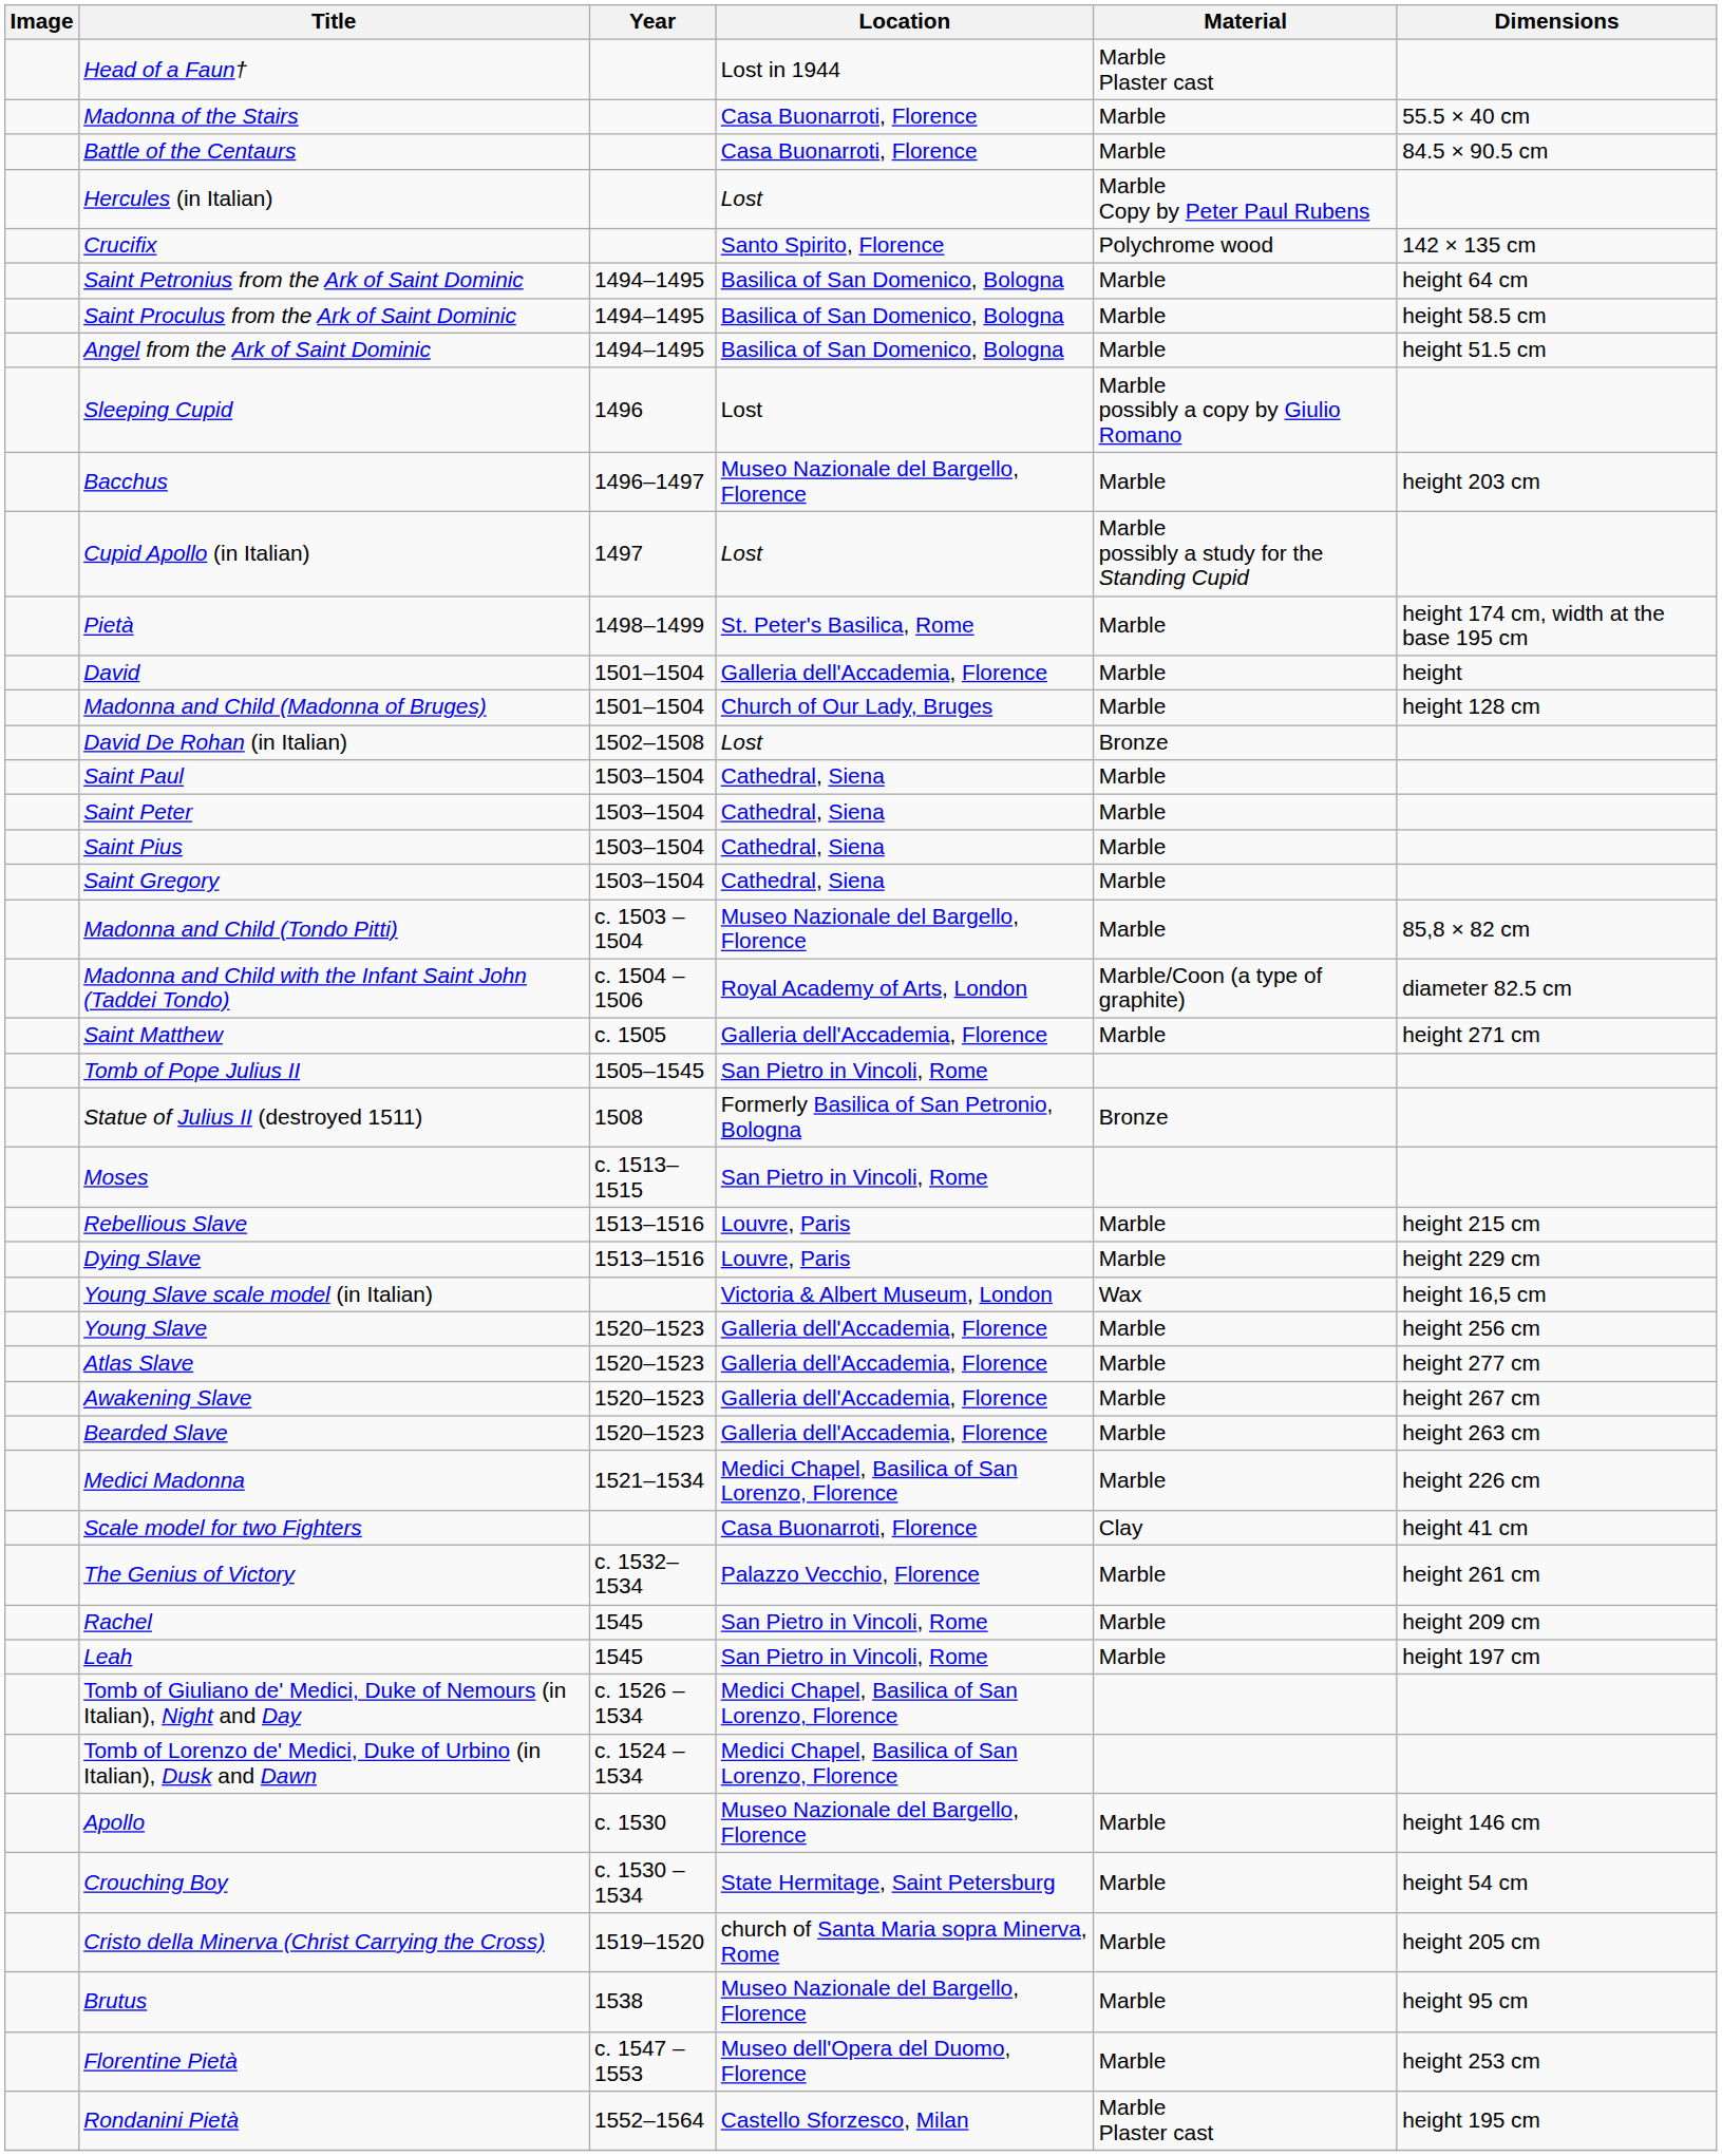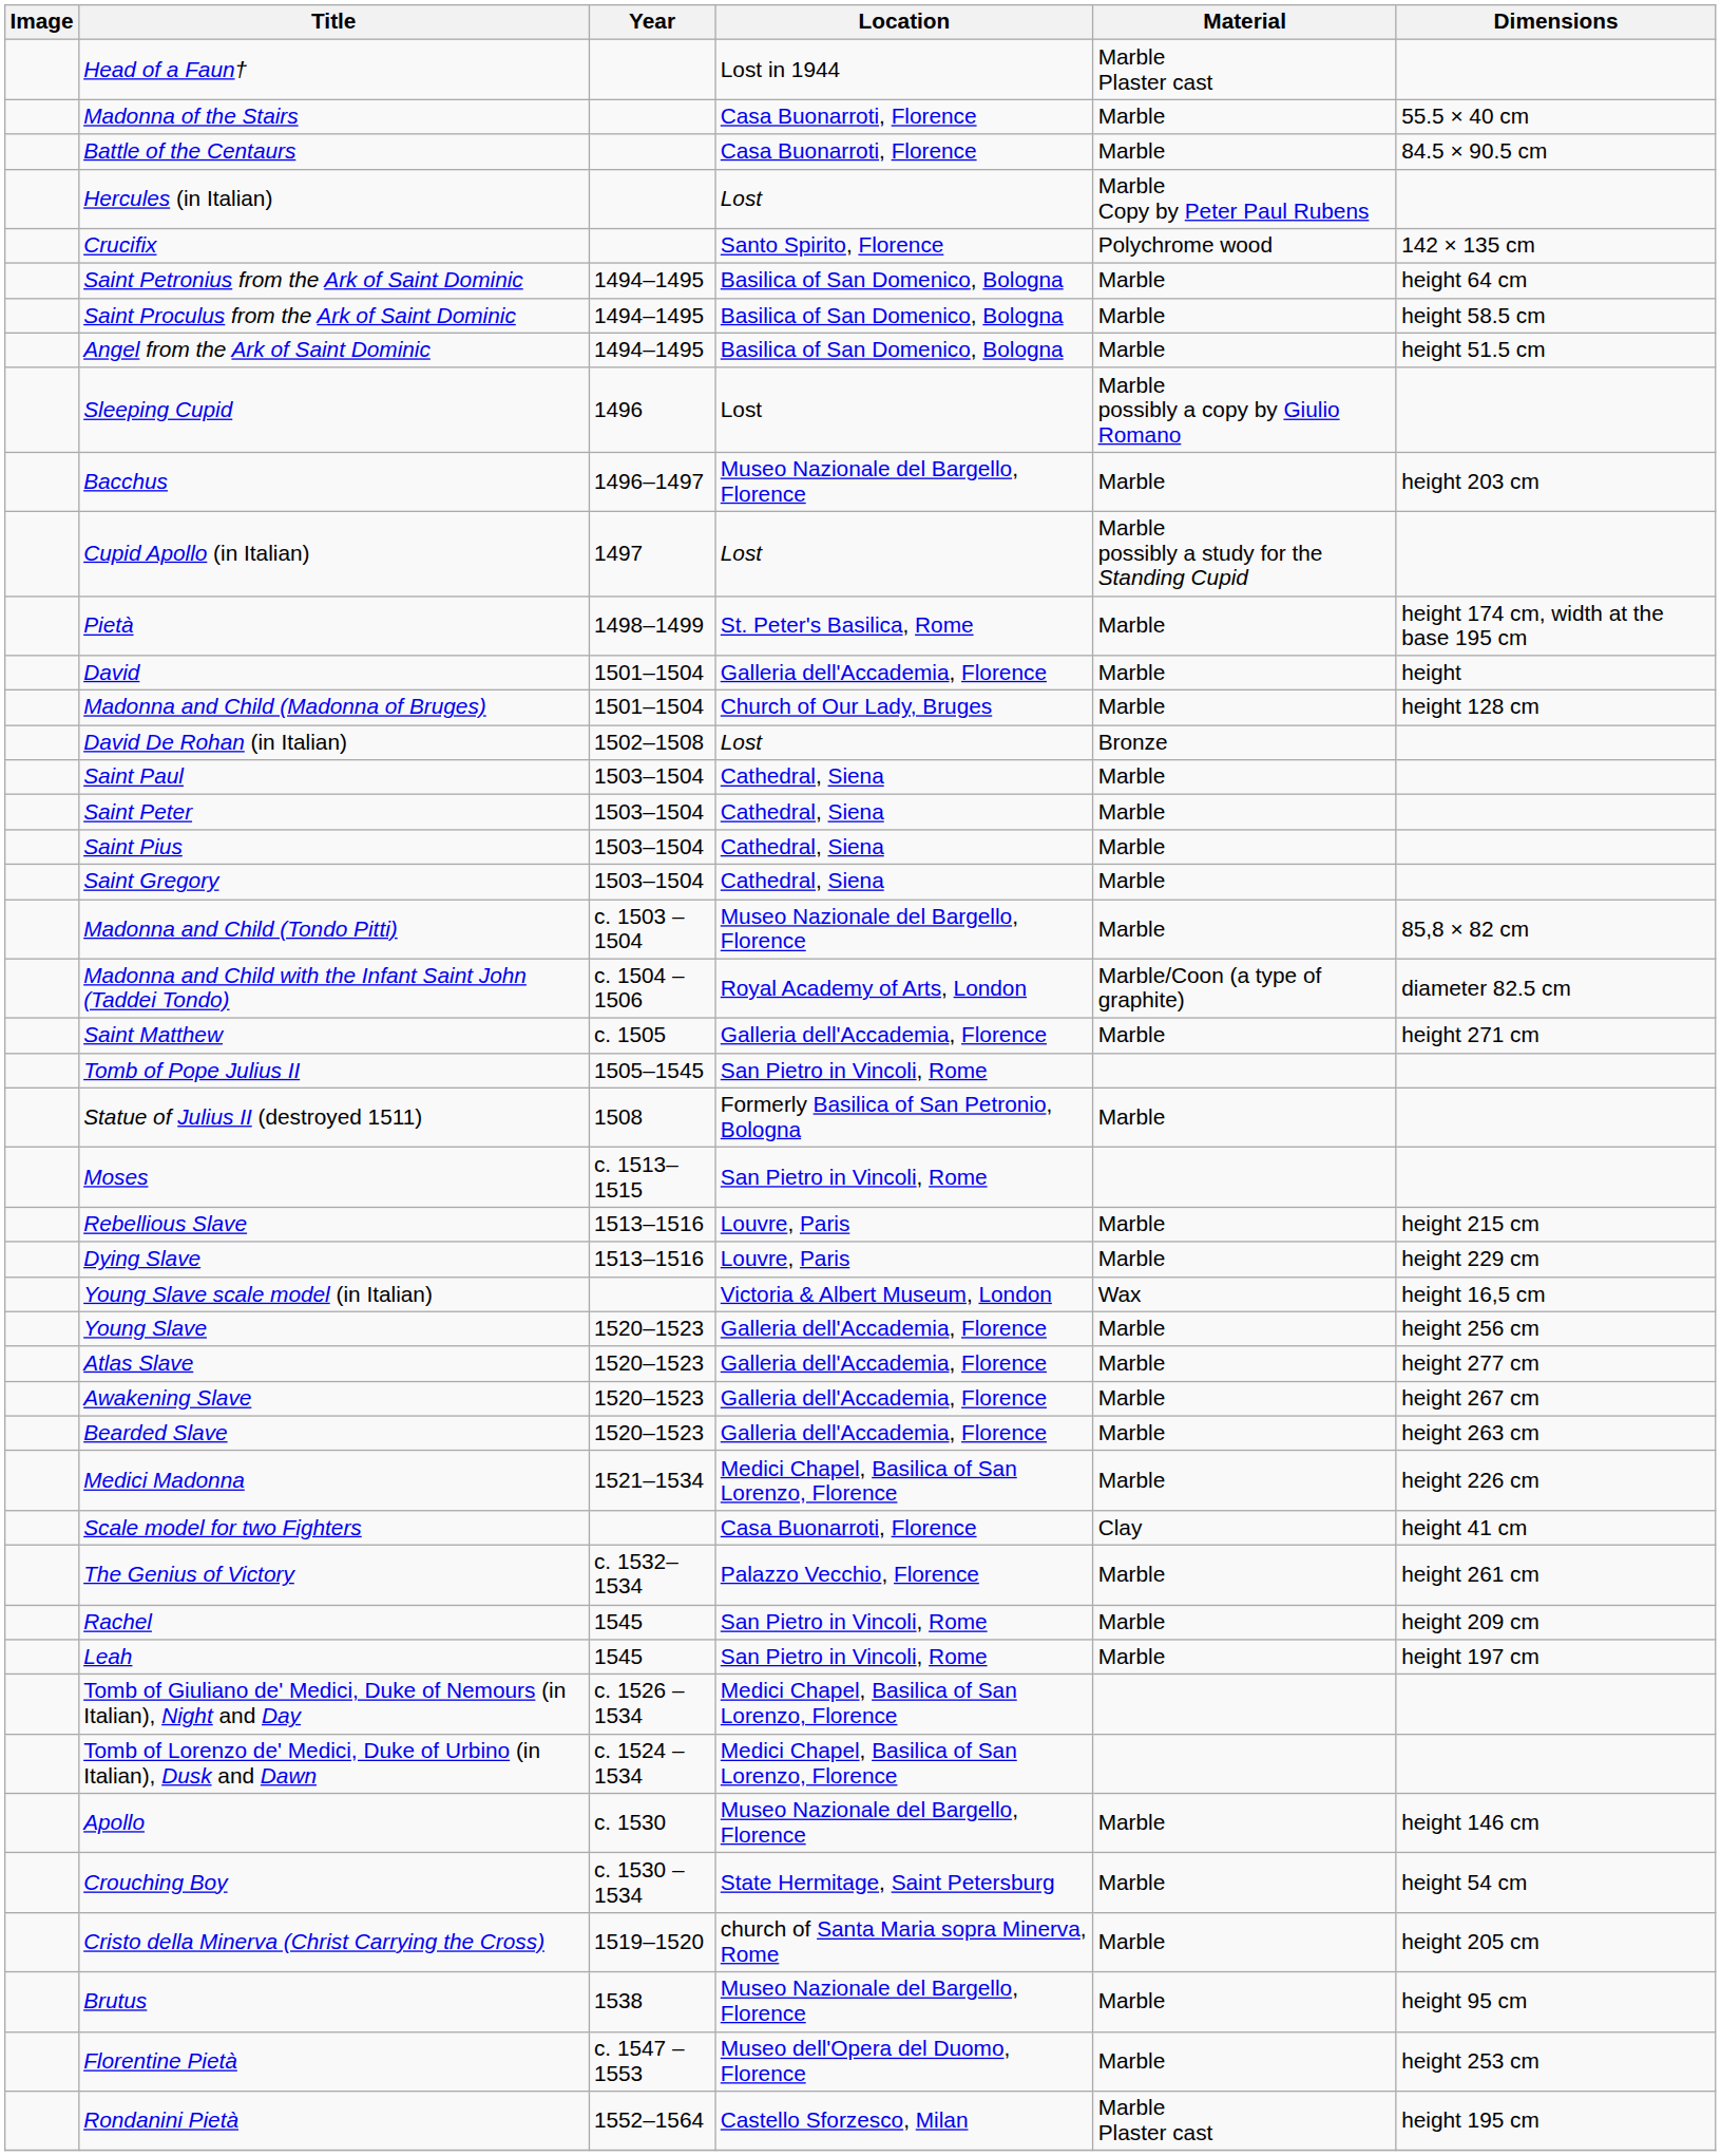 <table class="wikitable sortable">
 <tr>
 <th>Image</th>
 <th>Title</th>
 <th>Year</th>
 <th>Location</th>
 <th>Material</th>
 <th>Dimensions</th>
 </tr>
 <tr>
 <td></td>
 <td><em><a href='#'>Head of a Faun</a>†</em></td>
 <td></td>
 <td>Lost in 1944</td>
 <td>Marble<br>Plaster cast</td>
 <td></td>
 </tr>
 <tr>
 <td></td>
 <td><em><a href='#'>Madonna of the Stairs</a></em></td>
 <td></td>
 <td><a href='#'>Casa Buonarroti</a>, <a href='#'>Florence</a></td>
 <td>Marble</td>
 <td>55.5 × 40 cm</td>
 </tr>
 <tr>
 <td></td>
 <td><em><a href='#'>Battle of the Centaurs</a></em></td>
 <td></td>
 <td><a href='#'>Casa Buonarroti</a>, <a href='#'>Florence</a></td>
 <td>Marble</td>
 <td>84.5 × 90.5 cm</td>
 </tr>
 <tr>
 <td></td>
 <td><em><a href='#'>Hercules</a></em> (in Italian)</td>
 <td></td>
 <td><em>Lost</em></td>
 <td>Marble<br>Copy by <a href='#'>Peter Paul Rubens</a></td>
 <td></td>
 </tr>
 <tr>
 <td></td>
 <td><em><a href='#'>Crucifix</a></em></td>
 <td></td>
 <td><a href='#'>Santo Spirito</a>, <a href='#'>Florence</a></td>
 <td>Polychrome wood</td>
 <td>142 × 135 cm</td>
 </tr>
 <tr>
 <td></td>
 <td><em><a href='#'>Saint Petronius</a> from the <a href='#'>Ark of Saint Dominic</a></em></td>
 <td>1494–1495</td>
 <td><a href='#'>Basilica of San Domenico</a>, <a href='#'>Bologna</a></td>
 <td>Marble</td>
 <td>height 64 cm</td>
 </tr>
 <tr>
 <td></td>
 <td><em><a href='#'>Saint Proculus</a> from the <a href='#'>Ark of Saint Dominic</a></em></td>
 <td>1494–1495</td>
 <td><a href='#'>Basilica of San Domenico</a>, <a href='#'>Bologna</a></td>
 <td>Marble</td>
 <td>height 58.5 cm</td>
 </tr>
 <tr>
 <td></td>
 <td><em><a href='#'>Angel</a> from the <a href='#'>Ark of Saint Dominic</a></em></td>
 <td>1494–1495</td>
 <td><a href='#'>Basilica of San Domenico</a>, <a href='#'>Bologna</a></td>
 <td>Marble</td>
 <td>height 51.5 cm</td>
 </tr>
 <tr>
 <td></td>
 <td><em><a href='#'>Sleeping Cupid</a></em></td>
 <td>1496</td>
 <td>Lost</td>
 <td>Marble<br>possibly a copy by <a href='#'>Giulio Romano</a></td>
 <td></td>
 </tr>
 <tr>
 <td></td>
 <td><em><a href='#'>Bacchus</a></em></td>
 <td>1496–1497</td>
 <td><a href='#'>Museo Nazionale del Bargello</a>, <a href='#'>Florence</a></td>
 <td>Marble</td>
 <td>height 203 cm</td>
 </tr>
 <tr>
 <td></td>
 <td><em><a href='#'>Cupid Apollo</a></em> (in Italian)</td>
 <td>1497</td>
 <td><em>Lost</em></td>
 <td>Marble<br>possibly a study for the <em>Standing Cupid</em></td>
 <td></td>
 </tr>
 <tr>
 <td></td>
 <td><em><a href='#'>Pietà</a></em></td>
 <td>1498–1499</td>
 <td><a href='#'>St. Peter's Basilica</a>, <a href='#'>Rome</a></td>
 <td>Marble</td>
 <td>height 174 cm, width at the base 195 cm</td>
 </tr>
 <tr>
 <td></td>
 <td><em><a href='#'>David</a></em></td>
 <td>1501–1504</td>
 <td><a href='#'>Galleria dell'Accademia</a>, <a href='#'>Florence</a></td>
 <td>Marble</td>
 <td>height </td>
 </tr>
 <tr>
 <td></td>
 <td><em><a href='#'>Madonna and Child (Madonna of Bruges)</a></em></td>
 <td>1501–1504</td>
 <td><a href='#'>Church of Our Lady, Bruges</a></td>
 <td>Marble</td>
 <td>height 128 cm</td>
 </tr>
 <tr>
 <td></td>
 <td><em><a href='#'>David De Rohan</a></em> (in Italian)</td>
 <td>1502–1508</td>
 <td><em>Lost</em></td>
 <td>Bronze</td>
 <td></td>
 </tr>
 <tr>
 <td></td>
 <td><em><a href='#'>Saint Paul</a></em></td>
 <td>1503–1504</td>
 <td><a href='#'>Cathedral</a>, <a href='#'>Siena</a></td>
 <td>Marble</td>
 <td></td>
 </tr>
 <tr>
 <td></td>
 <td><em><a href='#'>Saint Peter</a></em></td>
 <td>1503–1504</td>
 <td><a href='#'>Cathedral</a>, <a href='#'>Siena</a></td>
 <td>Marble</td>
 <td></td>
 </tr>
 <tr>
 <td></td>
 <td><em><a href='#'>Saint Pius</a></em></td>
 <td>1503–1504</td>
 <td><a href='#'>Cathedral</a>, <a href='#'>Siena</a></td>
 <td>Marble</td>
 <td></td>
 </tr>
 <tr>
 <td></td>
 <td><em><a href='#'>Saint Gregory</a></em></td>
 <td>1503–1504</td>
 <td><a href='#'>Cathedral</a>, <a href='#'>Siena</a></td>
 <td>Marble</td>
 <td></td>
 </tr>
 <tr>
 <td></td>
 <td><em><a href='#'>Madonna and Child (Tondo Pitti)</a></em></td>
 <td>c. 1503 – 1504</td>
 <td><a href='#'>Museo Nazionale del Bargello</a>, <a href='#'>Florence</a></td>
 <td>Marble</td>
 <td>85,8 × 82 cm</td>
 </tr>
 <tr>
 <td></td>
 <td><em><a href='#'>Madonna and Child with the Infant Saint John (Taddei Tondo)</a></em></td>
 <td>c. 1504 – 1506</td>
 <td><a href='#'>Royal Academy of Arts</a>, <a href='#'>London</a></td>
 <td>Marble/Coon (a type of graphite)</td>
 <td>diameter 82.5 cm</td>
 </tr>
 <tr>
 <td></td>
 <td><em><a href='#'>Saint Matthew</a></em></td>
 <td>c. 1505</td>
 <td><a href='#'>Galleria dell'Accademia</a>, <a href='#'>Florence</a></td>
 <td>Marble</td>
 <td>height 271 cm</td>
 </tr>
 <tr>
 <td></td>
 <td><em><a href='#'>Tomb of Pope Julius II</a></em></td>
 <td>1505–1545</td>
 <td><a href='#'>San Pietro in Vincoli</a>, <a href='#'>Rome</a></td>
 <td></td>
 <td></td>
 </tr>
 <tr>
 <td></td>
 <td><em>Statue of <a href='#'>Julius II</a></em> (destroyed 1511)</td>
 <td>1508</td>
 <td>Formerly <a href='#'>Basilica of San Petronio</a>, <a href='#'>Bologna</a></td>
-<td>Bronze</td>
+<td>Marble</td>
 <td></td>
 </tr>
 <tr>
 <td></td>
 <td><em><a href='#'>Moses</a></em></td>
 <td>c. 1513–1515</td>
 <td><a href='#'>San Pietro in Vincoli</a>, <a href='#'>Rome</a></td>
 <td></td>
 <td></td>
 </tr>
 <tr>
 <td></td>
 <td><em><a href='#'>Rebellious Slave</a></em></td>
 <td>1513–1516</td>
 <td><a href='#'>Louvre</a>, <a href='#'>Paris</a></td>
 <td>Marble</td>
 <td>height 215 cm</td>
 </tr>
 <tr>
 <td></td>
 <td><em><a href='#'>Dying Slave</a></em></td>
 <td>1513–1516</td>
 <td><a href='#'>Louvre</a>, <a href='#'>Paris</a></td>
 <td>Marble</td>
 <td>height 229 cm</td>
 </tr>
 <tr>
 <td></td>
 <td><a href='#'><em>Young Slave scale model</em></a> (in Italian)</td>
 <td></td>
 <td><a href='#'>Victoria & Albert Museum</a>, <a href='#'>London</a></td>
 <td>Wax</td>
 <td>height 16,5 cm</td>
 </tr>
 <tr>
 <td></td>
 <td><em><a href='#'>Young Slave</a></em></td>
 <td>1520–1523</td>
 <td><a href='#'>Galleria dell'Accademia</a>, <a href='#'>Florence</a></td>
 <td>Marble</td>
 <td>height 256 cm</td>
 </tr>
 <tr>
 <td></td>
 <td><em><a href='#'>Atlas Slave</a></em></td>
 <td>1520–1523</td>
 <td><a href='#'>Galleria dell'Accademia</a>, <a href='#'>Florence</a></td>
 <td>Marble</td>
 <td>height 277 cm</td>
 </tr>
 <tr>
 <td></td>
 <td><em><a href='#'>Awakening Slave</a></em></td>
 <td>1520–1523</td>
 <td><a href='#'>Galleria dell'Accademia</a>, <a href='#'>Florence</a></td>
 <td>Marble</td>
 <td>height 267 cm</td>
 </tr>
 <tr>
 <td></td>
 <td><em><a href='#'>Bearded Slave</a></em></td>
 <td>1520–1523</td>
 <td><a href='#'>Galleria dell'Accademia</a>, <a href='#'>Florence</a></td>
 <td>Marble</td>
 <td>height 263 cm</td>
 </tr>
 <tr>
 <td></td>
 <td><em><a href='#'>Medici Madonna</a></em></td>
 <td>1521–1534</td>
 <td><a href='#'>Medici Chapel</a>, <a href='#'>Basilica of San Lorenzo, Florence</a></td>
 <td>Marble</td>
 <td>height 226 cm</td>
 </tr>
 <tr>
 <td></td>
 <td><a href='#'><em>Scale model for two Fighters</em></a> </td>
 <td></td>
 <td><a href='#'>Casa Buonarroti</a>, <a href='#'>Florence</a></td>
 <td>Clay</td>
 <td>height 41 cm</td>
 </tr>
 <tr>
 <td></td>
 <td><em><a href='#'>The Genius of Victory</a></em></td>
 <td>c. 1532–1534</td>
 <td><a href='#'>Palazzo Vecchio</a>, <a href='#'>Florence</a></td>
 <td>Marble</td>
 <td>height 261 cm</td>
 </tr>
 <tr>
 <td></td>
 <td><em><a href='#'>Rachel</a></em></td>
 <td>1545</td>
 <td><a href='#'>San Pietro in Vincoli</a>, <a href='#'>Rome</a></td>
 <td>Marble</td>
 <td>height 209 cm</td>
 </tr>
 <tr>
 <td></td>
 <td><em><a href='#'>Leah</a></em></td>
 <td>1545</td>
 <td><a href='#'>San Pietro in Vincoli</a>, <a href='#'>Rome</a></td>
 <td>Marble</td>
 <td>height 197 cm</td>
 </tr>
 <tr>
 <td></td>
 <td><a href='#'>Tomb of Giuliano de' Medici, Duke of Nemours</a> (in Italian), <em><a href='#'>Night</a></em> and <em><a href='#'>Day</a></em></td>
 <td>c. 1526 – 1534</td>
 <td><a href='#'>Medici Chapel</a>, <a href='#'>Basilica of San Lorenzo, Florence</a></td>
 <td></td>
 <td></td>
 </tr>
 <tr>
 <td></td>
 <td><a href='#'>Tomb of Lorenzo de' Medici, Duke of Urbino</a> (in Italian), <em><a href='#'>Dusk</a></em> and <em><a href='#'>Dawn</a></em></td>
 <td>c. 1524 – 1534</td>
 <td><a href='#'>Medici Chapel</a>, <a href='#'>Basilica of San Lorenzo, Florence</a></td>
 <td></td>
 <td></td>
 </tr>
 <tr>
 <td></td>
 <td><a href='#'><em>Apollo</em></a></td>
 <td>c. 1530</td>
 <td><a href='#'>Museo Nazionale del Bargello</a>, <a href='#'>Florence</a></td>
 <td>Marble</td>
 <td>height 146 cm</td>
 </tr>
 <tr>
 <td></td>
 <td><em><a href='#'>Crouching Boy</a></em></td>
 <td>c. 1530 – 1534</td>
 <td><a href='#'>State Hermitage</a>, <a href='#'>Saint Petersburg</a></td>
 <td>Marble</td>
 <td>height 54 cm</td>
 </tr>
 <tr>
 <td></td>
 <td><a href='#'><em>Cristo della Minerva (Christ Carrying the Cross)</em></a></td>
 <td>1519–1520</td>
 <td>church of <a href='#'>Santa Maria sopra Minerva</a>, <a href='#'>Rome</a></td>
 <td>Marble</td>
 <td>height 205 cm</td>
 </tr>
 <tr>
 <td></td>
 <td><em><a href='#'>Brutus</a></em></td>
 <td>1538</td>
 <td><a href='#'>Museo Nazionale del Bargello</a>, <a href='#'>Florence</a></td>
 <td>Marble</td>
 <td>height 95 cm</td>
 </tr>
 <tr>
 <td></td>
 <td><em><a href='#'>Florentine Pietà</a></em></td>
 <td>c. 1547 – 1553</td>
 <td><a href='#'>Museo dell'Opera del Duomo</a>, <a href='#'>Florence</a></td>
 <td>Marble</td>
 <td>height 253 cm</td>
 </tr>
 <tr>
 <td></td>
 <td><em><a href='#'>Rondanini Pietà</a></em></td>
 <td>1552–1564</td>
 <td><a href='#'>Castello Sforzesco</a>, <a href='#'>Milan</a></td>
 <td>Marble<br>Plaster cast</td>
 <td>height 195 cm</td>
 </tr>
 <tr>
 </tr>
 </table>
